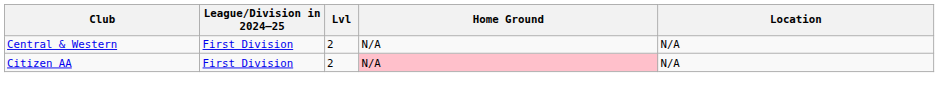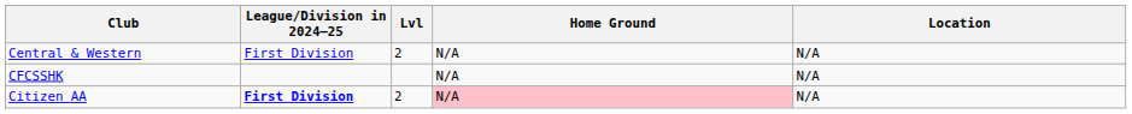 <table class="wikitable sortable" width=80% style="font-size:90%">
 <tr>
 <th width=17%><strong>Club</strong></th>
 <th width=10%><strong>League/Division in 2024–25</strong></th>
 <th width=3%><strong>Lvl</strong></th>
 <th width=26%><strong>Home Ground</strong></th>
 <th width=24%><strong>Location</strong></th>
 </tr>
 <tr>
 <td><a href='#'>Central & Western</a></td>
 <td><a href='#'>First Division</a></td>
 <td>2</td>
 <td>N/A</td>
 <td>N/A</td>
 </tr>
 <tr>
+<td><a href='#'>CFCSSHK</a></td>
+<td></td>
+<td></td>
+<td>N/A</td>
+<td>N/A</td>
+</tr>
+<tr>
 <td><a href='#'>Citizen AA</a></td>
-<td><a href='#'>First Division</a></td>
+<td><strong><a href='#'>First Division</a></strong></td>
 <td>2</td>
 <td style="background: pink;">N/A</td>
 <td>N/A</td>
 </tr>
 </table>
